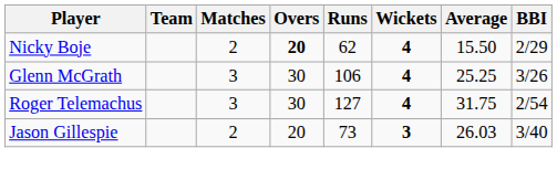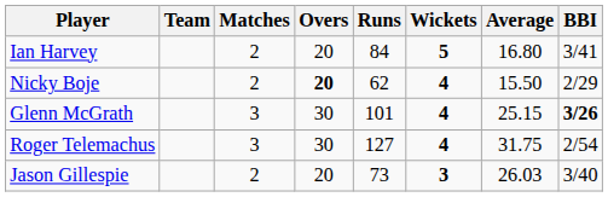 <table class="wikitable" style="text-align:center;">
 <tr>
 <th>Player</th>
 <th>Team</th>
 <th>Matches</th>
 <th>Overs</th>
 <th>Runs</th>
 <th>Wickets</th>
 <th>Average</th>
 <th>BBI</th>
+</tr>
+<tr>
+<td style="text-align:left"><a href='#'>Ian Harvey</a></td>
+<td style="text-align:left"></td>
+<td>2</td>
+<td>20</td>
+<td>84</td>
+<td><strong>5</strong></td>
+<td>16.80</td>
+<td>3/41</td>
 </tr>
 <tr>
 <td style="text-align:left"><a href='#'>Nicky Boje</a></td>
 <td style="text-align:left"></td>
 <td>2</td>
 <td><strong>20</strong></td>
 <td>62</td>
 <td><strong>4</strong></td>
 <td>15.50</td>
 <td>2/29</td>
 </tr>
 <tr>
 <td style="text-align:left"><a href='#'>Glenn McGrath</a></td>
 <td style="text-align:left"></td>
 <td>3</td>
 <td>30</td>
-<td>106</td>
+<td>101</td>
 <td><strong>4</strong></td>
-<td>25.25</td>
-<td>3/26</td>
+<td>25.15</td>
+<td><strong>3/26</strong></td>
 </tr>
 <tr>
 <td style="text-align:left"><a href='#'>Roger Telemachus</a></td>
 <td style="text-align:left"></td>
 <td>3</td>
 <td>30</td>
 <td>127</td>
 <td><strong>4</strong></td>
 <td>31.75</td>
 <td>2/54</td>
 </tr>
 <tr>
 <td style="text-align:left"><a href='#'>Jason Gillespie</a></td>
 <td style="text-align:left"></td>
 <td>2</td>
 <td>20</td>
 <td>73</td>
 <td><strong>3</strong></td>
 <td>26.03</td>
 <td>3/40</td>
 </tr>
 </table>
